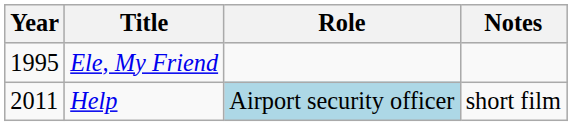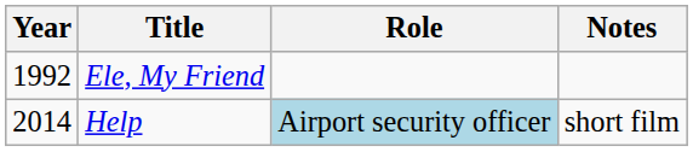 <table class="wikitable sortable">
 <tr>
 <th scope="col">Year</th>
 <th scope="col">Title</th>
 <th scope="col">Role</th>
 <th scope="col">Notes</th>
 </tr>
 <tr>
-<td>1995</td>
+<td>1992</td>
 <td><em><a href='#'>Ele, My Friend</a></em></td>
 <td></td>
 <td></td>
 </tr>
 <tr>
-<td>2011</td>
+<td>2014</td>
 <td><em><a href='#'>Help</a></em></td>
 <td style="background: lightblue;">Airport security officer</td>
 <td>short film</td>
 </tr>
 </table>
